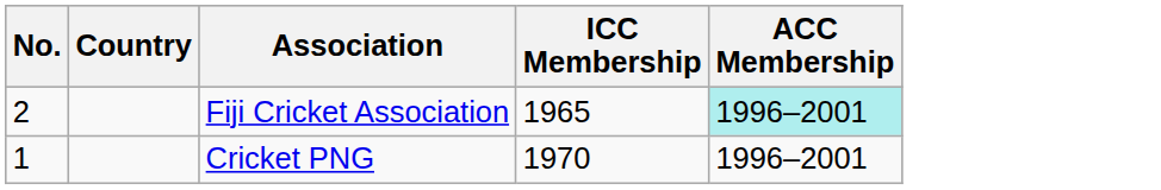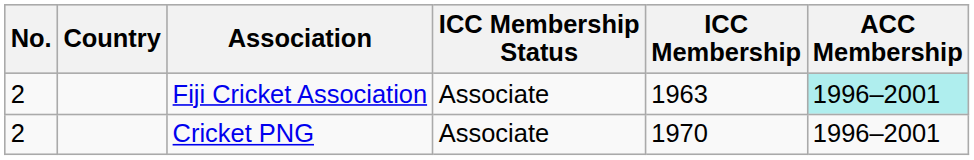 <table class="wikitable sortable">
 <tr>
 <th>No.</th>
 <th>Country</th>
 <th>Association</th>
+<th>ICC Membership<br>Status</th>
 <th>ICC<br>Membership</th>
 <th>ACC<br>Membership</th>
 </tr>
 <tr>
 <td>2</td>
 <td></td>
 <td><a href='#'>Fiji Cricket Association</a></td>
-<td>1965</td>
+<td>Associate</td>
+<td>1963</td>
 <td style="background: paleturquoise;">1996–2001</td>
 </tr>
 <tr>
-<td>1</td>
+<td>2</td>
 <td></td>
 <td><a href='#'>Cricket PNG</a></td>
+<td>Associate</td>
 <td>1970</td>
 <td>1996–2001</td>
 </tr>
 </table>
